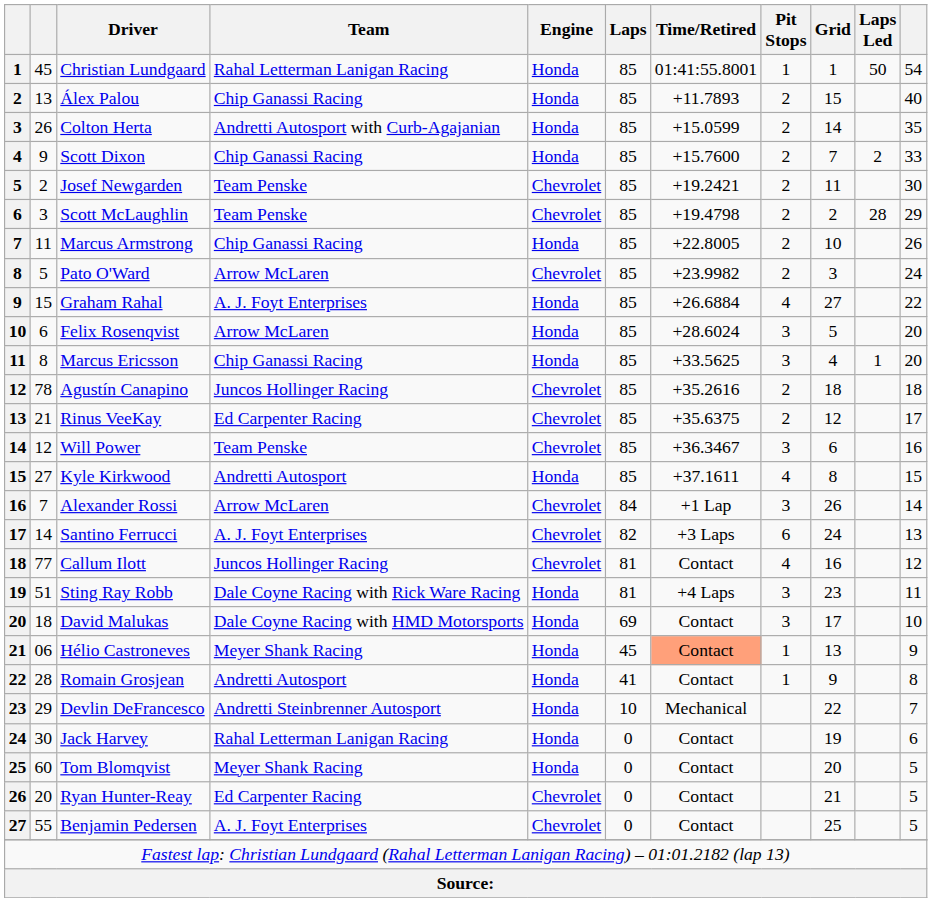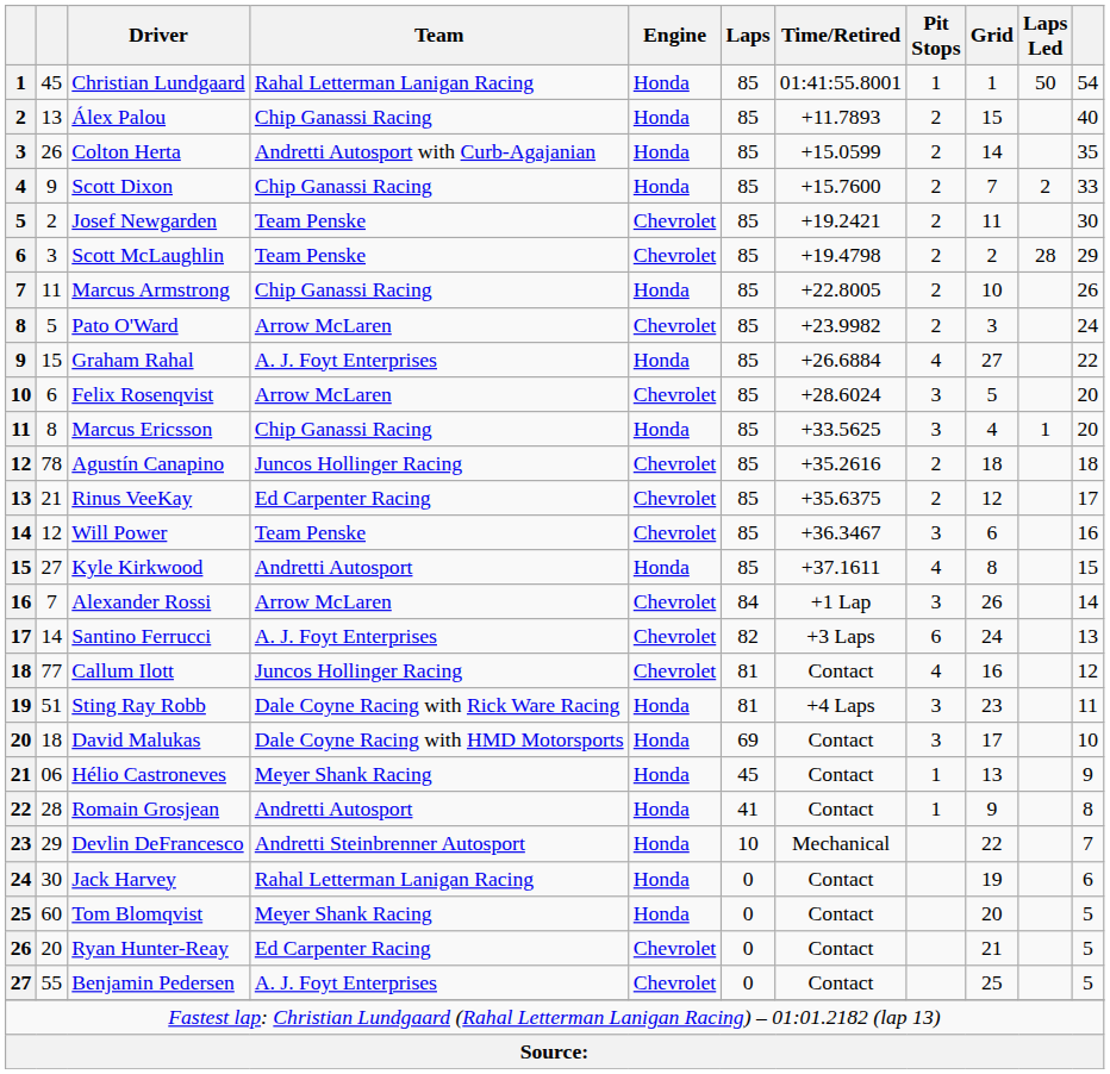 <table class="wikitable sortable" style="font-size:95%;">
 <tr>
 <th scope="col"></th>
 <th scope="col"></th>
 <th scope="col">Driver</th>
 <th scope="col">Team</th>
 <th scope="col">Engine</th>
 <th class="unsortable" scope="col">Laps</th>
 <th class="unsortable" scope="col">Time/Retired</th>
 <th scope="col">Pit<br>Stops</th>
 <th scope="col">Grid</th>
 <th scope="col">Laps<br>Led</th>
 <th scope="col"></th>
 </tr>
 <tr>
 <th>1</th>
 <td align="center">45</td>
 <td> <a href='#'>Christian Lundgaard</a></td>
 <td><a href='#'>Rahal Letterman Lanigan Racing</a></td>
 <td><a href='#'>Honda</a></td>
 <td align="center">85</td>
 <td align="center">01:41:55.8001</td>
 <td align="center">1</td>
 <td align="center">1</td>
 <td align="center">50</td>
 <td align="center">54</td>
 </tr>
 <tr>
 <th>2</th>
 <td align="center">13</td>
 <td> <a href='#'>Álex Palou</a></td>
 <td><a href='#'>Chip Ganassi Racing</a></td>
 <td><a href='#'>Honda</a></td>
 <td align="center">85</td>
 <td align="center">+11.7893</td>
 <td align="center">2</td>
 <td align="center">15</td>
 <td align="center"></td>
 <td align="center">40</td>
 </tr>
 <tr>
 <th>3</th>
 <td align="center">26</td>
 <td> <a href='#'>Colton Herta</a></td>
 <td><a href='#'>Andretti Autosport</a> with <a href='#'>Curb-Agajanian</a></td>
 <td><a href='#'>Honda</a></td>
 <td align="center">85</td>
 <td align="center">+15.0599</td>
 <td align="center">2</td>
 <td align="center">14</td>
 <td align="center"></td>
 <td align="center">35</td>
 </tr>
 <tr>
 <th>4</th>
 <td align="center">9</td>
 <td> <a href='#'>Scott Dixon</a> <strong></strong></td>
 <td><a href='#'>Chip Ganassi Racing</a></td>
 <td><a href='#'>Honda</a></td>
 <td align="center">85</td>
 <td align="center">+15.7600</td>
 <td align="center">2</td>
 <td align="center">7</td>
 <td align="center">2</td>
 <td align="center">33</td>
 </tr>
 <tr>
 <th>5</th>
 <td align="center">2</td>
 <td> <a href='#'>Josef Newgarden</a> <strong></strong></td>
 <td><a href='#'>Team Penske</a></td>
 <td><a href='#'>Chevrolet</a></td>
 <td align="center">85</td>
 <td align="center">+19.2421</td>
 <td align="center">2</td>
 <td align="center">11</td>
 <td align="center"></td>
 <td align="center">30</td>
 </tr>
 <tr>
 <th>6</th>
 <td align="center">3</td>
 <td> <a href='#'>Scott McLaughlin</a></td>
 <td><a href='#'>Team Penske</a></td>
 <td><a href='#'>Chevrolet</a></td>
 <td align="center">85</td>
 <td align="center">+19.4798</td>
 <td align="center">2</td>
 <td align="center">2</td>
 <td align="center">28</td>
 <td align="center">29</td>
 </tr>
 <tr>
 <th>7</th>
 <td align="center">11</td>
 <td> <a href='#'>Marcus Armstrong</a> <strong></strong></td>
 <td><a href='#'>Chip Ganassi Racing</a></td>
 <td><a href='#'>Honda</a></td>
 <td align="center">85</td>
 <td align="center">+22.8005</td>
 <td align="center">2</td>
 <td align="center">10</td>
 <td align="center"></td>
 <td align="center">26</td>
 </tr>
 <tr>
 <th>8</th>
 <td align="center">5</td>
 <td> <a href='#'>Pato O'Ward</a></td>
 <td><a href='#'>Arrow McLaren</a></td>
 <td><a href='#'>Chevrolet</a></td>
 <td align="center">85</td>
 <td align="center">+23.9982</td>
 <td align="center">2</td>
 <td align="center">3</td>
 <td align="center"></td>
 <td align="center">24</td>
 </tr>
 <tr>
 <th>9</th>
 <td align="center">15</td>
 <td> <a href='#'>Graham Rahal</a></td>
 <td><a href='#'>A. J. Foyt Enterprises</a></td>
 <td><a href='#'>Honda</a></td>
 <td align="center">85</td>
 <td align="center">+26.6884</td>
 <td align="center">4</td>
 <td align="center">27</td>
 <td align="center"></td>
 <td align="center">22</td>
 </tr>
 <tr>
 <th>10</th>
 <td align="center">6</td>
 <td> <a href='#'>Felix Rosenqvist</a></td>
 <td><a href='#'>Arrow McLaren</a></td>
-<td><a href='#'>Honda</a></td>
+<td><a href='#'>Chevrolet</a></td>
 <td align="center">85</td>
 <td align="center">+28.6024</td>
 <td align="center">3</td>
 <td align="center">5</td>
 <td align="center"></td>
 <td align="center">20</td>
 </tr>
 <tr>
 <th>11</th>
 <td align="center">8</td>
 <td> <a href='#'>Marcus Ericsson</a></td>
 <td><a href='#'>Chip Ganassi Racing</a></td>
 <td><a href='#'>Honda</a></td>
 <td align="center">85</td>
 <td align="center">+33.5625</td>
 <td align="center">3</td>
 <td align="center">4</td>
 <td align="center">1</td>
 <td align="center">20</td>
 </tr>
 <tr>
 <th>12</th>
 <td align="center">78</td>
 <td> <a href='#'>Agustín Canapino</a> <strong></strong></td>
 <td><a href='#'>Juncos Hollinger Racing</a></td>
 <td><a href='#'>Chevrolet</a></td>
 <td align="center">85</td>
 <td align="center">+35.2616</td>
 <td align="center">2</td>
 <td align="center">18</td>
 <td align="center"></td>
 <td align="center">18</td>
 </tr>
 <tr>
 <th>13</th>
 <td align="center">21</td>
 <td> <a href='#'>Rinus VeeKay</a></td>
 <td><a href='#'>Ed Carpenter Racing</a></td>
 <td><a href='#'>Chevrolet</a></td>
 <td align="center">85</td>
 <td align="center">+35.6375</td>
 <td align="center">2</td>
 <td align="center">12</td>
 <td align="center"></td>
 <td align="center">17</td>
 </tr>
 <tr>
 <th>14</th>
 <td align="center">12</td>
 <td> <a href='#'>Will Power</a> <strong></strong></td>
 <td><a href='#'>Team Penske</a></td>
 <td><a href='#'>Chevrolet</a></td>
 <td align="center">85</td>
 <td align="center">+36.3467</td>
 <td align="center">3</td>
 <td align="center">6</td>
 <td align="center"></td>
 <td align="center">16</td>
 </tr>
 <tr>
 <th>15</th>
 <td align="center">27</td>
 <td> <a href='#'>Kyle Kirkwood</a></td>
 <td><a href='#'>Andretti Autosport</a></td>
 <td><a href='#'>Honda</a></td>
 <td align="center">85</td>
 <td align="center">+37.1611</td>
 <td align="center">4</td>
 <td align="center">8</td>
 <td align="center"></td>
 <td align="center">15</td>
 </tr>
 <tr>
 <th>16</th>
 <td align="center">7</td>
 <td> <a href='#'>Alexander Rossi</a></td>
 <td><a href='#'>Arrow McLaren</a></td>
 <td><a href='#'>Chevrolet</a></td>
 <td align="center">84</td>
 <td align="center">+1 Lap</td>
 <td align="center">3</td>
 <td align="center">26</td>
 <td align="center"></td>
 <td align="center">14</td>
 </tr>
 <tr>
 <th>17</th>
 <td align="center">14</td>
 <td> <a href='#'>Santino Ferrucci</a></td>
 <td><a href='#'>A. J. Foyt Enterprises</a></td>
 <td><a href='#'>Chevrolet</a></td>
 <td align="center">82</td>
 <td align="center">+3 Laps</td>
 <td align="center">6</td>
 <td align="center">24</td>
 <td align="center"></td>
 <td align="center">13</td>
 </tr>
 <tr>
 <th>18</th>
 <td align="center">77</td>
 <td> <a href='#'>Callum Ilott</a></td>
 <td><a href='#'>Juncos Hollinger Racing</a></td>
 <td><a href='#'>Chevrolet</a></td>
 <td align="center">81</td>
 <td align="center">Contact</td>
 <td align="center">4</td>
 <td align="center">16</td>
 <td align="center"></td>
 <td align="center">12</td>
 </tr>
 <tr>
 <th>19</th>
 <td align="center">51</td>
 <td> <a href='#'>Sting Ray Robb</a> <strong></strong></td>
 <td><a href='#'>Dale Coyne Racing</a> with <a href='#'>Rick Ware Racing</a></td>
 <td><a href='#'>Honda</a></td>
 <td align="center">81</td>
 <td align="center">+4 Laps</td>
 <td align="center">3</td>
 <td align="center">23</td>
 <td align="center"></td>
 <td align="center">11</td>
 </tr>
 <tr>
 <th>20</th>
 <td align="center">18</td>
 <td> <a href='#'>David Malukas</a></td>
 <td><a href='#'>Dale Coyne Racing</a> with <a href='#'>HMD Motorsports</a></td>
 <td><a href='#'>Honda</a></td>
 <td align="center">69</td>
 <td align="center">Contact</td>
 <td align="center">3</td>
 <td align="center">17</td>
 <td align="center"></td>
 <td align="center">10</td>
 </tr>
 <tr>
 <th>21</th>
 <td align="center">06</td>
 <td> <a href='#'>Hélio Castroneves</a></td>
 <td><a href='#'>Meyer Shank Racing</a></td>
 <td><a href='#'>Honda</a></td>
 <td align="center">45</td>
-<td align="center" style="background: lightsalmon;">Contact</td>
+<td align="center">Contact</td>
 <td align="center">1</td>
 <td align="center">13</td>
 <td align="center"></td>
 <td align="center">9</td>
 </tr>
 <tr>
 <th>22</th>
 <td align="center">28</td>
 <td> <a href='#'>Romain Grosjean</a></td>
 <td><a href='#'>Andretti Autosport</a></td>
 <td><a href='#'>Honda</a></td>
 <td align="center">41</td>
 <td align="center">Contact</td>
 <td align="center">1</td>
 <td align="center">9</td>
 <td align="center"></td>
 <td align="center">8</td>
 </tr>
 <tr>
 <th>23</th>
 <td align="center">29</td>
 <td> <a href='#'>Devlin DeFrancesco</a></td>
 <td><a href='#'>Andretti Steinbrenner Autosport</a></td>
 <td><a href='#'>Honda</a></td>
 <td align="center">10</td>
 <td align="center">Mechanical</td>
 <td align="center"></td>
 <td align="center">22</td>
 <td align="center"></td>
 <td align="center">7</td>
 </tr>
 <tr>
 <th>24</th>
 <td align="center">30</td>
 <td> <a href='#'>Jack Harvey</a></td>
 <td><a href='#'>Rahal Letterman Lanigan Racing</a></td>
 <td><a href='#'>Honda</a></td>
 <td align="center">0</td>
 <td align="center">Contact</td>
 <td align="center"></td>
 <td align="center">19</td>
 <td align="center"></td>
 <td align="center">6</td>
 </tr>
 <tr>
 <th>25</th>
 <td align="center">60</td>
 <td> <a href='#'>Tom Blomqvist</a> <strong></strong></td>
 <td><a href='#'>Meyer Shank Racing</a></td>
 <td><a href='#'>Honda</a></td>
 <td align="center">0</td>
 <td align="center">Contact</td>
 <td align="center"></td>
 <td align="center">20</td>
 <td align="center"></td>
 <td align="center">5</td>
 </tr>
 <tr>
 <th>26</th>
 <td align="center">20</td>
 <td> <a href='#'>Ryan Hunter-Reay</a> <strong></strong></td>
 <td><a href='#'>Ed Carpenter Racing</a></td>
 <td><a href='#'>Chevrolet</a></td>
 <td align="center">0</td>
 <td align="center">Contact</td>
 <td align="center"></td>
 <td align="center">21</td>
 <td align="center"></td>
 <td align="center">5</td>
 </tr>
 <tr>
 <th>27</th>
 <td align="center">55</td>
 <td> <a href='#'>Benjamin Pedersen</a> <strong></strong></td>
 <td><a href='#'>A. J. Foyt Enterprises</a></td>
 <td><a href='#'>Chevrolet</a></td>
 <td align="center">0</td>
 <td align="center">Contact</td>
 <td align="center"></td>
 <td align="center">25</td>
 <td align="center"></td>
 <td align="center">5</td>
 </tr>
 <tr>
 </tr>
 <tr class="sortbottom">
 <td colspan="11" style="text-align:center"><em><a href='#'>Fastest lap</a>:  <a href='#'>Christian Lundgaard</a> (<a href='#'>Rahal Letterman Lanigan Racing</a>) – 01:01.2182 (lap 13)</em></td>
 </tr>
 <tr class="sortbottom">
 <th colspan="11">Source:</th>
 </tr>
 </table>
